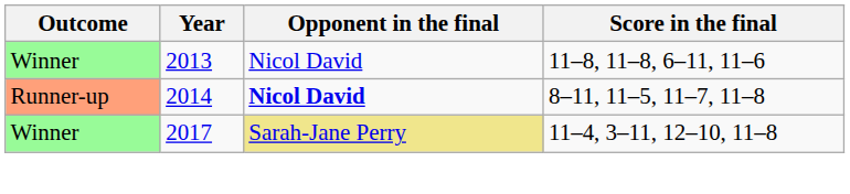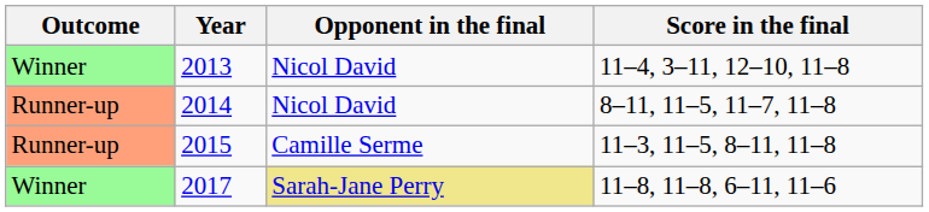 <table class="sortable wikitable">
 <tr>
 <th width="100">Outcome</th>
 <th width="50">Year</th>
 <th width="200">Opponent in the final</th>
 <th width="200">Score in the final</th>
 </tr>
 <tr>
 <td bgcolor="98FB98">Winner</td>
 <td><a href='#'>2013</a></td>
 <td> <a href='#'>Nicol David</a></td>
-<td>11–8, 11–8, 6–11, 11–6</td>
+<td>11–4, 3–11, 12–10, 11–8</td>
 </tr>
 <tr>
 <td bgcolor="ffa07a">Runner-up</td>
 <td><a href='#'>2014</a></td>
-<td><strong> <a href='#'>Nicol David</a></strong></td>
+<td> <a href='#'>Nicol David</a></td>
 <td>8–11, 11–5, 11–7, 11–8</td>
+</tr>
+<tr>
+<td bgcolor="ffa07a">Runner-up</td>
+<td><a href='#'>2015</a></td>
+<td> <a href='#'>Camille Serme</a></td>
+<td>11–3, 11–5, 8–11, 11–8</td>
 </tr>
 <tr>
 <td bgcolor="98FB98">Winner</td>
 <td><a href='#'>2017</a></td>
 <td style="background: khaki;"> <a href='#'>Sarah-Jane Perry</a></td>
-<td>11–4, 3–11, 12–10, 11–8</td>
+<td>11–8, 11–8, 6–11, 11–6</td>
 </tr>
 </table>
